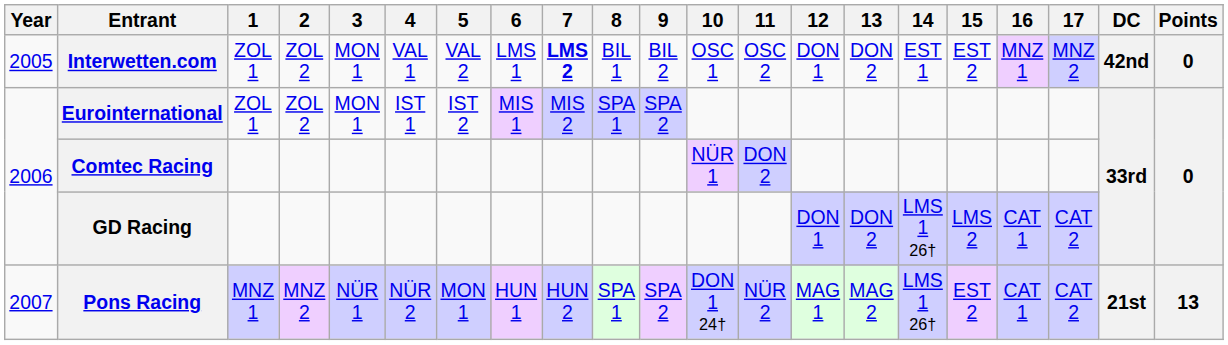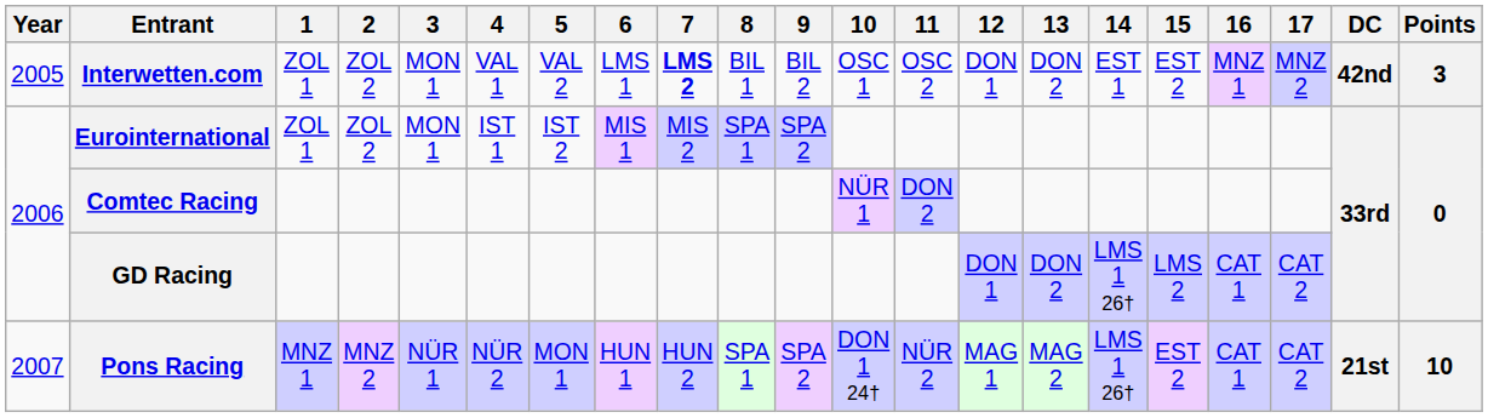 <table class="wikitable" style="text-align:center; font-size:85%">
 <tr>
 <th>Year</th>
 <th>Entrant</th>
 <th>1</th>
 <th>2</th>
 <th>3</th>
 <th>4</th>
 <th>5</th>
 <th>6</th>
 <th>7</th>
 <th>8</th>
 <th>9</th>
 <th>10</th>
 <th>11</th>
 <th>12</th>
 <th>13</th>
 <th>14</th>
 <th>15</th>
 <th>16</th>
 <th>17</th>
 <th>DC</th>
 <th>Points</th>
 </tr>
 <tr>
 <td><a href='#'>2005</a></td>
 <th nowrap><a href='#'>Interwetten.com</a></th>
 <td><a href='#'>ZOL<br>1</a></td>
 <td><a href='#'>ZOL<br>2</a></td>
 <td><a href='#'>MON<br>1</a></td>
 <td><a href='#'>VAL<br>1</a></td>
 <td><a href='#'>VAL<br>2</a></td>
 <td><a href='#'>LMS<br>1</a></td>
 <td><strong><a href='#'>LMS<br>2</a></strong></td>
 <td><a href='#'>BIL<br>1</a></td>
 <td><a href='#'>BIL<br>2</a></td>
 <td><a href='#'>OSC<br>1</a></td>
 <td><a href='#'>OSC<br>2</a></td>
 <td><a href='#'>DON<br>1</a></td>
 <td><a href='#'>DON<br>2</a></td>
 <td><a href='#'>EST<br>1</a></td>
 <td><a href='#'>EST<br>2</a></td>
 <td style="background:#EFCFFF;"><a href='#'>MNZ<br>1</a><br></td>
 <td style="background:#CFCFFF;"><a href='#'>MNZ<br>2</a><br></td>
 <th>42nd</th>
-<th>0</th>
+<th>3</th>
 </tr>
 <tr>
 <td rowspan=3><a href='#'>2006</a></td>
 <th><a href='#'>Eurointernational</a></th>
 <td><a href='#'>ZOL<br>1</a></td>
 <td><a href='#'>ZOL<br>2</a></td>
 <td><a href='#'>MON<br>1</a></td>
 <td><a href='#'>IST<br>1</a></td>
 <td><a href='#'>IST<br>2</a></td>
 <td style="background:#EFCFFF;"><a href='#'>MIS<br>1</a><br></td>
 <td style="background:#CFCFFF;"><a href='#'>MIS<br>2</a><br></td>
 <td style="background:#CFCFFF;"><a href='#'>SPA<br>1</a><br></td>
 <td style="background:#CFCFFF;"><a href='#'>SPA<br>2</a><br></td>
 <td></td>
 <td></td>
 <td></td>
 <td></td>
 <td></td>
 <td></td>
 <td></td>
 <td></td>
 <th rowspan=3>33rd</th>
 <th rowspan=3>0</th>
 </tr>
 <tr>
 <th nowrap><a href='#'>Comtec Racing</a></th>
 <td></td>
 <td></td>
 <td></td>
 <td></td>
 <td></td>
 <td></td>
 <td></td>
 <td></td>
 <td></td>
 <td style="background:#EFCFFF;"><a href='#'>NÜR<br>1</a><br></td>
 <td style="background:#CFCFFF;"><a href='#'>DON<br>2</a><br></td>
 <td></td>
 <td></td>
 <td></td>
 <td></td>
 <td></td>
 <td></td>
 </tr>
 <tr>
 <th nowrap>GD Racing</th>
 <td></td>
 <td></td>
 <td></td>
 <td></td>
 <td></td>
 <td></td>
 <td></td>
 <td></td>
 <td></td>
 <td></td>
 <td></td>
 <td style="background:#CFCFFF;"><a href='#'>DON<br>1</a><br></td>
 <td style="background:#CFCFFF;"><a href='#'>DON<br>2</a><br></td>
 <td style="background:#CFCFFF;"><a href='#'>LMS<br>1</a><br><small>26†</small></td>
 <td style="background:#CFCFFF;"><a href='#'>LMS<br>2</a><br></td>
 <td style="background:#CFCFFF;"><a href='#'>CAT<br>1</a><br></td>
 <td style="background:#CFCFFF;"><a href='#'>CAT<br>2</a><br></td>
 </tr>
 <tr>
 <td><a href='#'>2007</a></td>
 <th nowrap><a href='#'>Pons Racing</a></th>
 <td style="background:#CFCFFF;"><a href='#'>MNZ<br>1</a><br></td>
 <td style="background:#EFCFFF;"><a href='#'>MNZ<br>2</a><br></td>
 <td style="background:#CFCFFF;"><a href='#'>NÜR<br>1</a><br></td>
 <td style="background:#CFCFFF;"><a href='#'>NÜR<br>2</a><br></td>
 <td style="background:#CFCFFF;"><a href='#'>MON<br>1</a><br></td>
 <td style="background:#EFCFFF;"><a href='#'>HUN<br>1</a><br></td>
 <td style="background:#CFCFFF;"><a href='#'>HUN<br>2</a><br></td>
 <td style="background:#DFFFDF;"><a href='#'>SPA<br>1</a><br></td>
 <td style="background:#EFCFFF;"><a href='#'>SPA<br>2</a><br></td>
 <td style="background:#CFCFFF;"><a href='#'>DON<br>1</a><br><small>24†</small></td>
 <td style="background:#CFCFFF;"><a href='#'>NÜR<br>2</a><br></td>
 <td style="background:#DFFFDF;"><a href='#'>MAG<br>1</a><br></td>
 <td style="background:#DFFFDF;"><a href='#'>MAG<br>2</a><br></td>
 <td style="background:#CFCFFF;"><a href='#'>LMS<br>1</a><br><small>26†</small></td>
 <td style="background:#EFCFFF;"><a href='#'>EST<br>2</a><br></td>
 <td style="background:#CFCFFF;"><a href='#'>CAT<br>1</a><br></td>
 <td style="background:#CFCFFF;"><a href='#'>CAT<br>2</a><br></td>
 <th>21st</th>
-<th>13</th>
+<th>10</th>
 </tr>
 </table>
